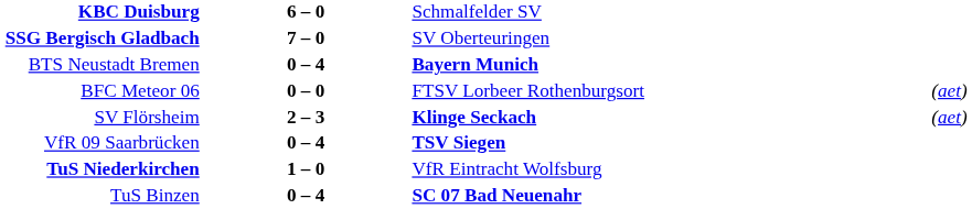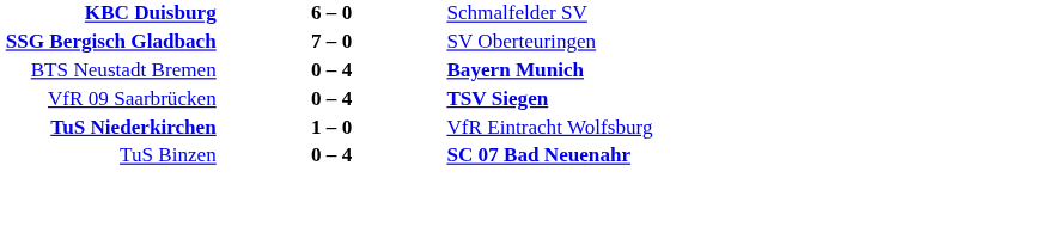 <table width=100% cellspacing=1>
 <tr>
 <th width=25%></th>
 <th width=10%></th>
 <th width=25%></th>
 <th></th>
 </tr>
 <tr style=font-size:90%>
 <td align=right><strong><a href='#'>KBC Duisburg</a></strong></td>
 <td align=center><strong>6 – 0</strong></td>
 <td><a href='#'>Schmalfelder SV</a></td>
 </tr>
 <tr style=font-size:90%>
 <td align=right><strong><a href='#'>SSG Bergisch Gladbach</a></strong></td>
 <td align=center><strong>7 – 0</strong></td>
 <td><a href='#'>SV Oberteuringen</a></td>
 </tr>
 <tr style=font-size:90%>
 <td align=right><a href='#'>BTS Neustadt Bremen</a></td>
 <td align=center><strong>0 – 4</strong></td>
 <td><strong><a href='#'>Bayern Munich</a></strong></td>
 </tr>
 <tr style=font-size:90%>
-<td align=right><a href='#'>BFC Meteor 06</a></td>
-<td align=center><strong>0 – 0</strong></td>
-<td><a href='#'>FTSV Lorbeer Rothenburgsort</a></td>
-<td><em>(<a href='#'>aet</a>)</em></td>
-</tr>
-<tr style=font-size:90%>
-<td align=right><a href='#'>SV Flörsheim</a></td>
-<td align=center><strong>2 – 3</strong></td>
-<td><strong><a href='#'>Klinge Seckach</a></strong></td>
-<td><em>(<a href='#'>aet</a>)</em></td>
-</tr>
-<tr style=font-size:90%>
 <td align=right><a href='#'>VfR 09 Saarbrücken</a></td>
 <td align=center><strong>0 – 4</strong></td>
 <td><strong><a href='#'>TSV Siegen</a></strong></td>
 </tr>
 <tr style=font-size:90%>
 <td align=right><strong><a href='#'>TuS Niederkirchen</a></strong></td>
 <td align=center><strong>1 – 0</strong></td>
 <td><a href='#'>VfR Eintracht Wolfsburg</a></td>
 </tr>
 <tr style=font-size:90%>
 <td align=right><a href='#'>TuS Binzen</a></td>
 <td align=center><strong>0 – 4</strong></td>
 <td><strong><a href='#'>SC 07 Bad Neuenahr</a></strong></td>
 </tr>
 </table>
